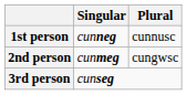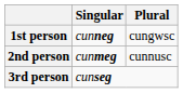 <table class="wikitable">
 <tr>
 <th></th>
 <th>Singular</th>
 <th>Plural</th>
 </tr>
 <tr>
 <th>1st person</th>
 <td><em>cun<strong>neg<strong><em></td>
-<td></em>cun</strong>nusc</em></strong></td>
+<td></em>cun</strong>gwsc</em></strong></td>
 </tr>
 <tr>
 <th>2nd person</th>
 <td><em>cun<strong>meg<strong><em></td>
-<td></em>cun</strong>gwsc</em></strong></td>
+<td></em>cun</strong>nusc</em></strong></td>
 </tr>
 <tr>
 <th>3rd person</th>
 <td colspan="2"><em>cun<strong>seg<strong><em></td>
 </tr>
 </table>
